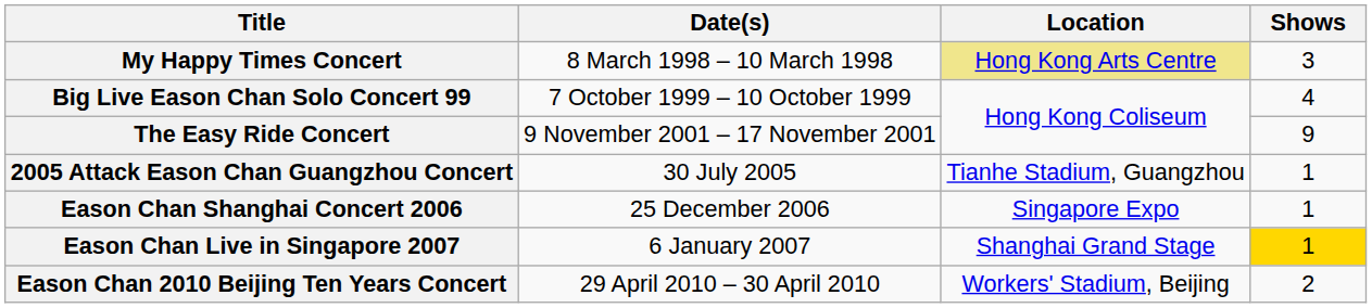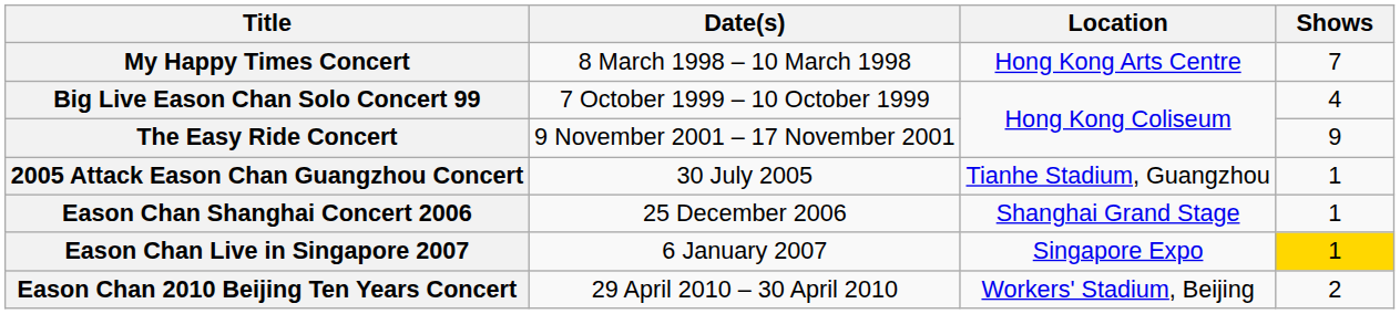 <table class="wikitable plainrowheaders" style="text-align:center">
 <tr>
 <th>Title</th>
 <th>Date(s)</th>
 <th>Location</th>
 <th style="width:4.5em">Shows</th>
 </tr>
 <tr>
 <th scope="row">My Happy Times Concert</th>
 <td>8 March 1998 – 10 March 1998</td>
-<td style="background: khaki;"><a href='#'>Hong Kong Arts Centre</a></td>
-<td>3</td>
+<td><a href='#'>Hong Kong Arts Centre</a></td>
+<td>7</td>
 </tr>
 <tr>
 <th scope="row">Big Live Eason Chan Solo Concert 99</th>
 <td>7 October 1999 – 10 October 1999</td>
 <td rowspan="2"><a href='#'>Hong Kong Coliseum</a></td>
 <td>4</td>
 </tr>
 <tr>
 <th scope="row">The Easy Ride Concert</th>
 <td>9 November 2001 – 17 November 2001</td>
 <td>9</td>
 </tr>
 <tr>
 <th scope="row">2005 Attack Eason Chan Guangzhou Concert</th>
 <td>30 July 2005</td>
 <td><a href='#'>Tianhe Stadium</a>, Guangzhou</td>
 <td>1</td>
 </tr>
 <tr>
 <th scope="row">Eason Chan Shanghai Concert 2006</th>
 <td>25 December 2006</td>
-<td><a href='#'>Singapore Expo</a></td>
+<td><a href='#'>Shanghai Grand Stage</a></td>
 <td>1</td>
 </tr>
 <tr>
 <th scope="row">Eason Chan Live in Singapore 2007</th>
 <td>6 January 2007</td>
-<td><a href='#'>Shanghai Grand Stage</a></td>
+<td><a href='#'>Singapore Expo</a></td>
 <td style="background: gold;">1</td>
 </tr>
 <tr>
 <th scope="row">Eason Chan 2010 Beijing Ten Years Concert</th>
 <td>29 April 2010 – 30 April 2010</td>
 <td><a href='#'>Workers' Stadium</a>, Beijing</td>
 <td>2</td>
 </tr>
 </table>
